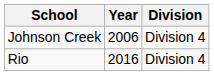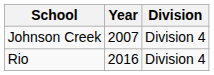 <table class="wikitable">
 <tr>
 <th>School</th>
 <th>Year</th>
 <th>Division</th>
 </tr>
 <tr>
 <td>Johnson Creek</td>
-<td>2006</td>
+<td>2007</td>
 <td>Division 4</td>
 </tr>
 <tr>
 <td>Rio</td>
 <td>2016</td>
 <td>Division 4</td>
 </tr>
 </table>
